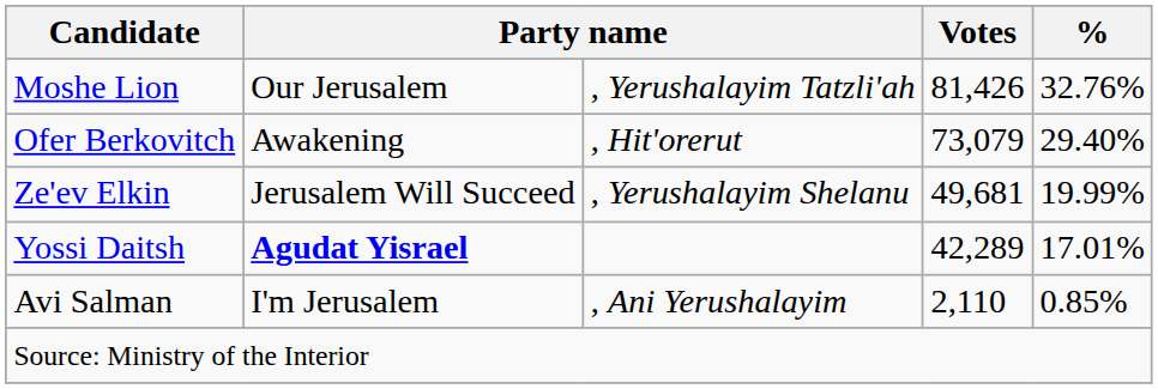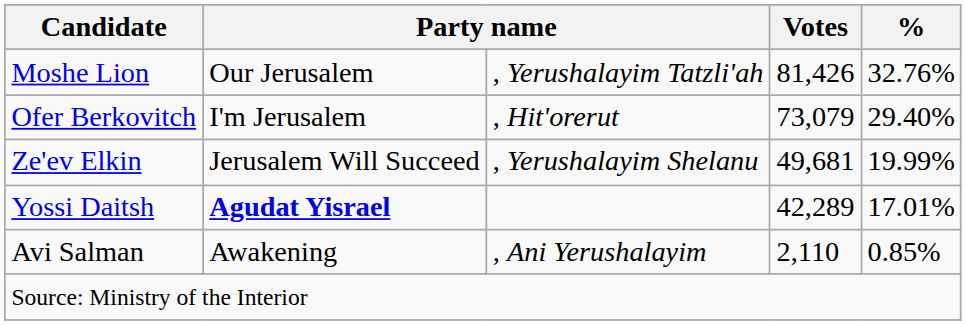 <table class="wikitable sortable">
 <tr>
 <th>Candidate</th>
 <th colspan="2">Party name</th>
 <th>Votes</th>
 <th>%</th>
 </tr>
 <tr>
 <td><a href='#'>Moshe Lion</a></td>
 <td>Our Jerusalem</td>
 <td>, <em>Yerushalayim Tatzli'ah</em></td>
 <td>81,426</td>
 <td>32.76%</td>
 </tr>
 <tr>
 <td><a href='#'>Ofer Berkovitch</a></td>
-<td>Awakening</td>
+<td>I'm Jerusalem</td>
 <td>, <em>Hit'orerut</em></td>
 <td>73,079</td>
 <td>29.40%</td>
 </tr>
 <tr>
 <td><a href='#'>Ze'ev Elkin</a></td>
 <td>Jerusalem Will Succeed</td>
 <td>, <em>Yerushalayim Shelanu</em></td>
 <td>49,681</td>
 <td>19.99%</td>
 </tr>
 <tr>
 <td><a href='#'>Yossi Daitsh</a></td>
 <td><strong><a href='#'>Agudat Yisrael</a></strong></td>
 <td></td>
 <td>42,289</td>
 <td>17.01%</td>
 </tr>
 <tr>
 <td>Avi Salman</td>
-<td>I'm Jerusalem</td>
+<td>Awakening</td>
 <td>, <em>Ani Yerushalayim</em></td>
 <td>2,110</td>
 <td>0.85%</td>
 </tr>
 <tr class="sortbottom">
 <td colspan="5"><small>Source: Ministry of the Interior</small></td>
 </tr>
 </table>
